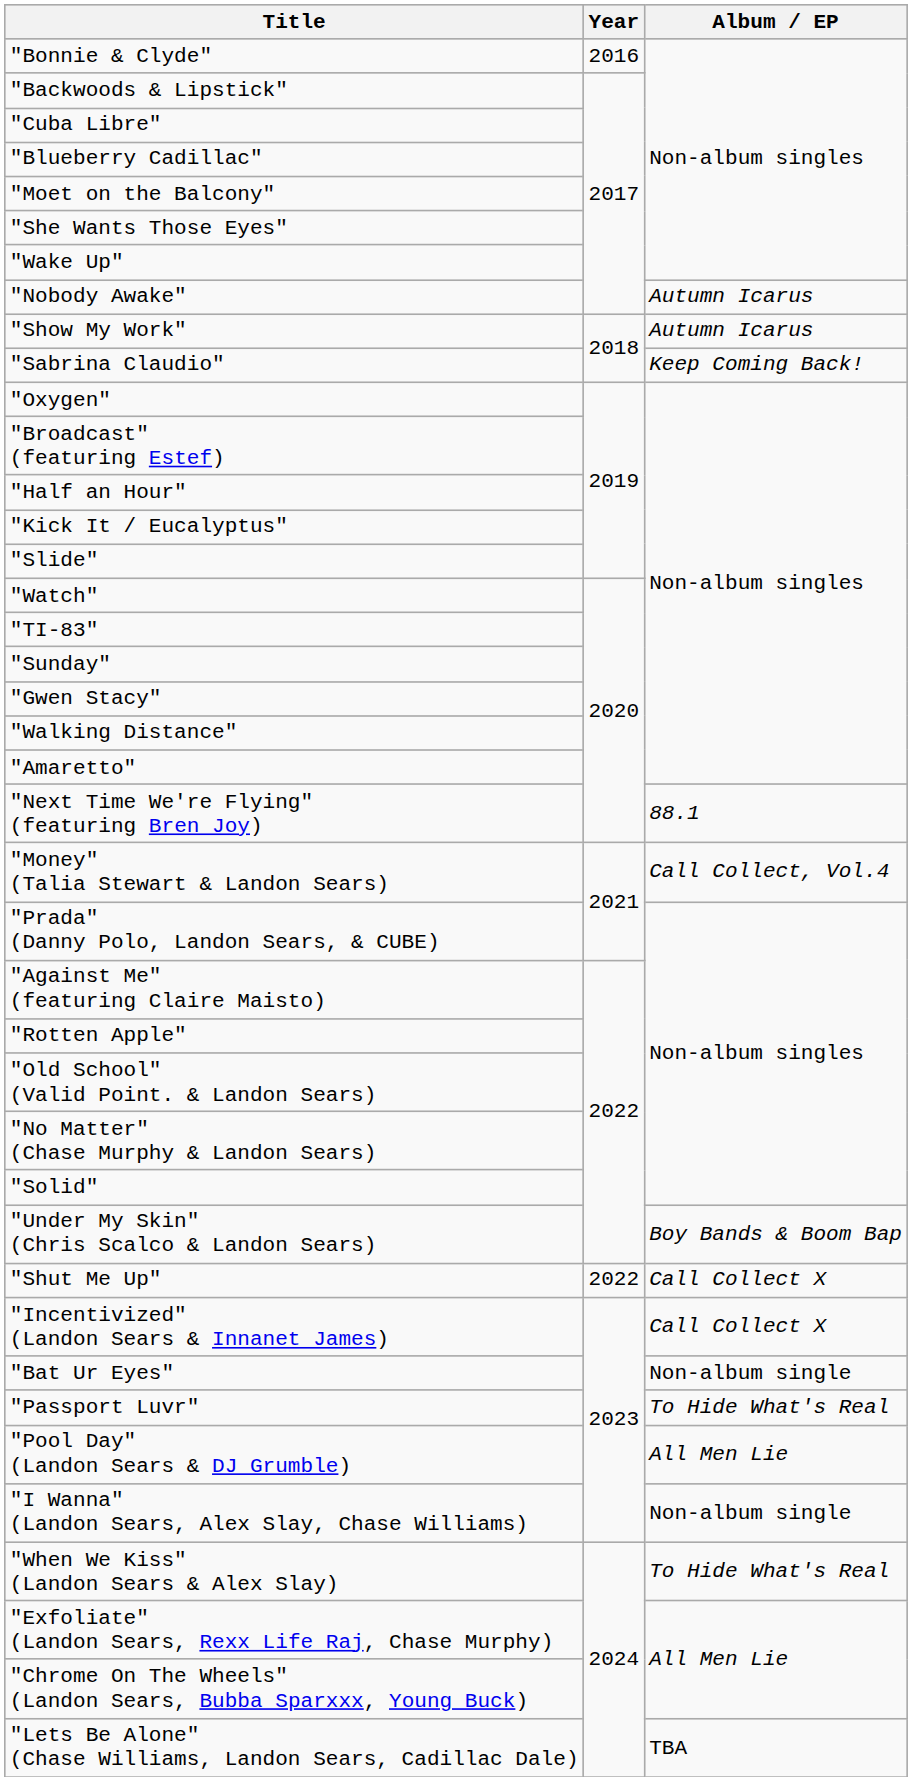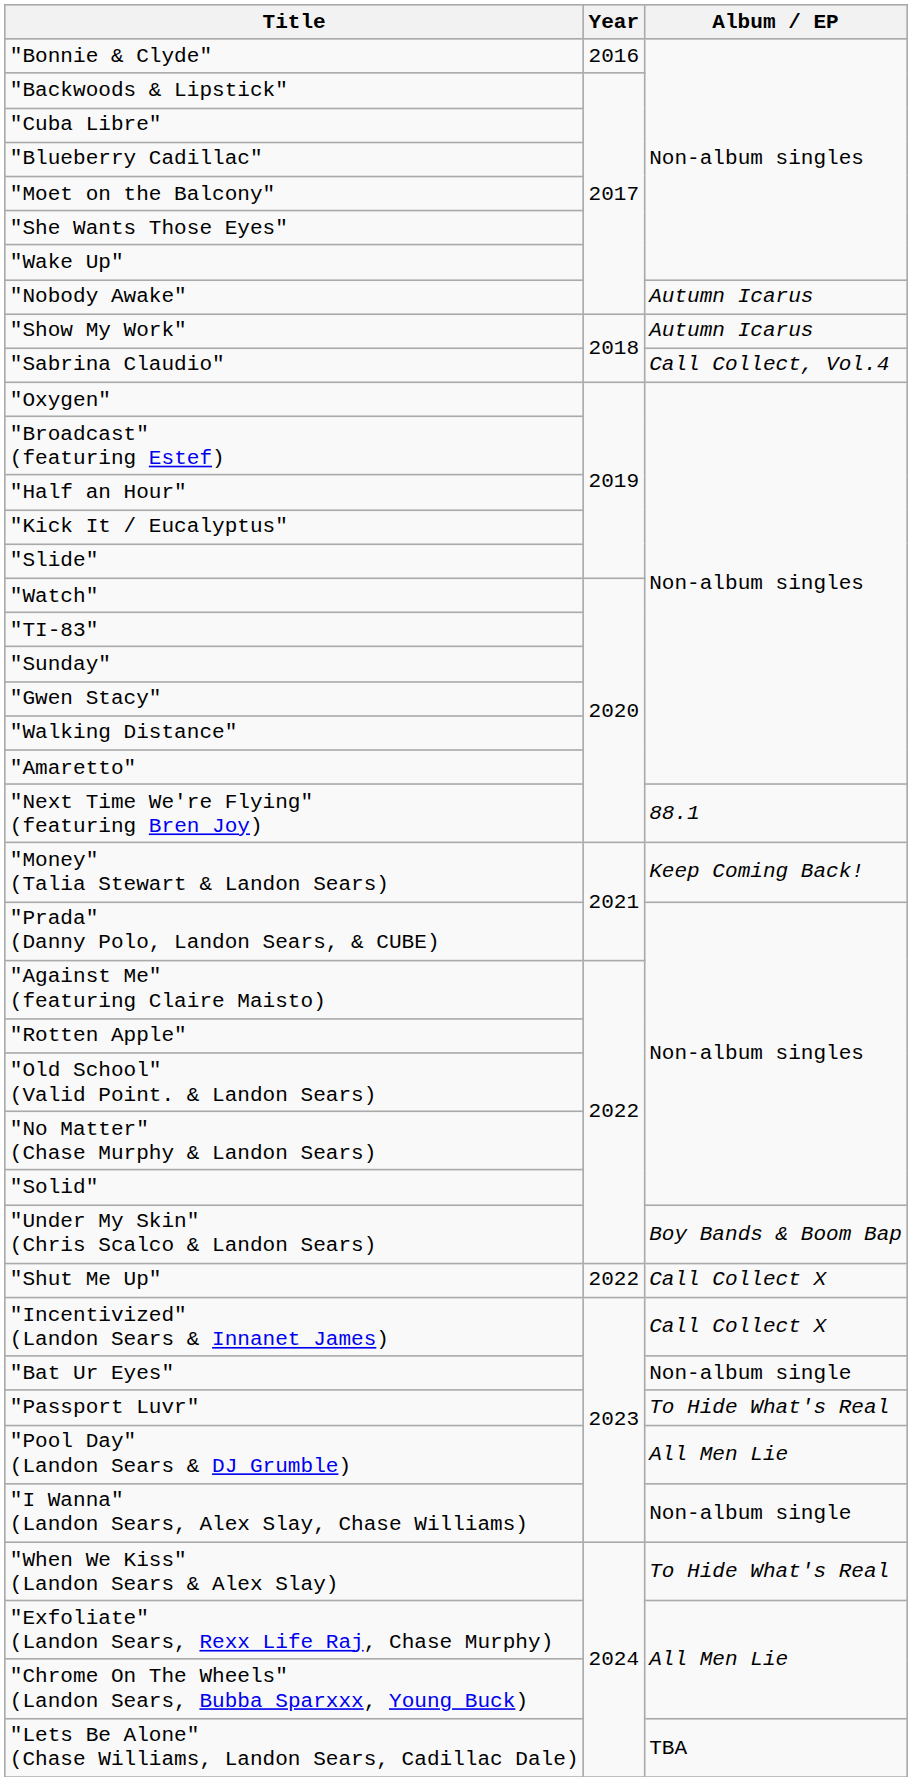 <table class="wikitable">
 <tr>
 <th>Title</th>
 <th>Year</th>
 <th>Album / EP</th>
 </tr>
 <tr>
 <td>"Bonnie & Clyde"</td>
 <td>2016</td>
 <td rowspan="7">Non-album singles</td>
 </tr>
 <tr>
 <td>"Backwoods & Lipstick"</td>
 <td rowspan="7">2017</td>
 </tr>
 <tr>
 <td>"Cuba Libre"</td>
 </tr>
 <tr>
 <td>"Blueberry Cadillac"</td>
 </tr>
 <tr>
 <td>"Moet on the Balcony"</td>
 </tr>
 <tr>
 <td>"She Wants Those Eyes"</td>
 </tr>
 <tr>
 <td>"Wake Up"</td>
 </tr>
 <tr>
 <td>"Nobody Awake"</td>
 <td><em>Autumn Icarus</em></td>
 </tr>
 <tr>
 <td>"Show My Work"</td>
 <td rowspan="2">2018</td>
 <td><em>Autumn Icarus</em></td>
 </tr>
 <tr>
 <td>"Sabrina Claudio"</td>
-<td><em>Keep Coming Back!</em></td>
+<td><em>Call Collect, Vol.4</em></td>
 </tr>
 <tr>
 <td>"Oxygen"</td>
 <td rowspan="5">2019</td>
 <td rowspan="11">Non-album singles</td>
 </tr>
 <tr>
 <td>"Broadcast"<br>(featuring <a href='#'>Estef</a>)</td>
 </tr>
 <tr>
 <td>"Half an Hour"</td>
 </tr>
 <tr>
 <td>"Kick It / Eucalyptus"</td>
 </tr>
 <tr>
 <td>"Slide"</td>
 </tr>
 <tr>
 <td>"Watch"</td>
 <td rowspan="7">2020</td>
 </tr>
 <tr>
 <td>"TI-83"</td>
 </tr>
 <tr>
 <td>"Sunday"</td>
 </tr>
 <tr>
 <td>"Gwen Stacy"</td>
 </tr>
 <tr>
 <td>"Walking Distance"</td>
 </tr>
 <tr>
 <td>"Amaretto"</td>
 </tr>
 <tr>
 <td>"Next Time We're Flying"<br>(featuring <a href='#'>Bren Joy</a>)</td>
 <td><em>88.1</em></td>
 </tr>
 <tr>
 <td>"Money"<br>(Talia Stewart & Landon Sears)</td>
 <td rowspan="2">2021</td>
-<td><em>Call Collect, Vol.4</em></td>
+<td><em>Keep Coming Back!</em></td>
 </tr>
 <tr>
 <td>"Prada"<br>(Danny Polo, Landon Sears, & CUBE)</td>
 <td rowspan="6">Non-album singles</td>
 </tr>
 <tr>
 <td>"Against Me"<br>(featuring Claire Maisto)</td>
 <td rowspan="6">2022</td>
 </tr>
 <tr>
 <td>"Rotten Apple"</td>
 </tr>
 <tr>
 <td>"Old School"<br>(Valid Point. & Landon Sears)</td>
 </tr>
 <tr>
 <td>"No Matter"<br>(Chase Murphy & Landon Sears)</td>
 </tr>
 <tr>
 <td>"Solid"</td>
 </tr>
 <tr>
 <td>"Under My Skin"<br>(Chris Scalco & Landon Sears)</td>
 <td><em>Boy Bands & Boom Bap</em></td>
 </tr>
 <tr>
 <td>"Shut Me Up"</td>
 <td>2022</td>
 <td><em>Call Collect X</em></td>
 </tr>
 <tr>
 <td>"Incentivized"<br>(Landon Sears & <a href='#'>Innanet James</a>)</td>
 <td rowspan="5">2023</td>
 <td><em>Call Collect X</em></td>
 </tr>
 <tr>
 <td>"Bat Ur Eyes"</td>
 <td>Non-album single</td>
 </tr>
 <tr>
 <td>"Passport Luvr"</td>
 <td><em>To Hide What's Real</em></td>
 </tr>
 <tr>
 <td>"Pool Day"<br>(Landon Sears & <a href='#'>DJ Grumble</a>)</td>
 <td><em>All Men Lie</em></td>
 </tr>
 <tr>
 <td>"I Wanna"<br>(Landon Sears, Alex Slay, Chase Williams)</td>
 <td>Non-album single</td>
 </tr>
 <tr>
 <td>"When We Kiss"<br>(Landon Sears & Alex Slay)</td>
 <td rowspan="4">2024</td>
 <td><em>To Hide What's Real</em></td>
 </tr>
 <tr>
 <td>"Exfoliate"<br>(Landon Sears, <a href='#'>Rexx Life Raj</a>, Chase Murphy)</td>
 <td rowspan="2"><em>All Men Lie</em></td>
 </tr>
 <tr>
 <td>"Chrome On The Wheels"<br>(Landon Sears, <a href='#'>Bubba Sparxxx</a>, <a href='#'>Young Buck</a>)</td>
 </tr>
 <tr>
 <td>"Lets Be Alone"<br>(Chase Williams, Landon Sears, Cadillac Dale)</td>
 <td>TBA</td>
 </tr>
 </table>
